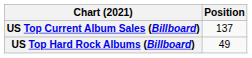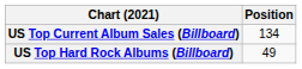 <table class="wikitable sortable plainrowheaders" style="text-align:center">
 <tr>
 <th scope="col">Chart (2021)</th>
 <th scope="col">Position</th>
 </tr>
 <tr>
 <th scope="row">US <a href='#'>Top Current Album Sales</a> (<em><a href='#'>Billboard</a></em>)</th>
-<td>137</td>
+<td>134</td>
 </tr>
 <tr>
 <th scope="row">US <a href='#'>Top Hard Rock Albums</a> (<em><a href='#'>Billboard</a></em>)</th>
 <td>49</td>
 </tr>
 </table>
